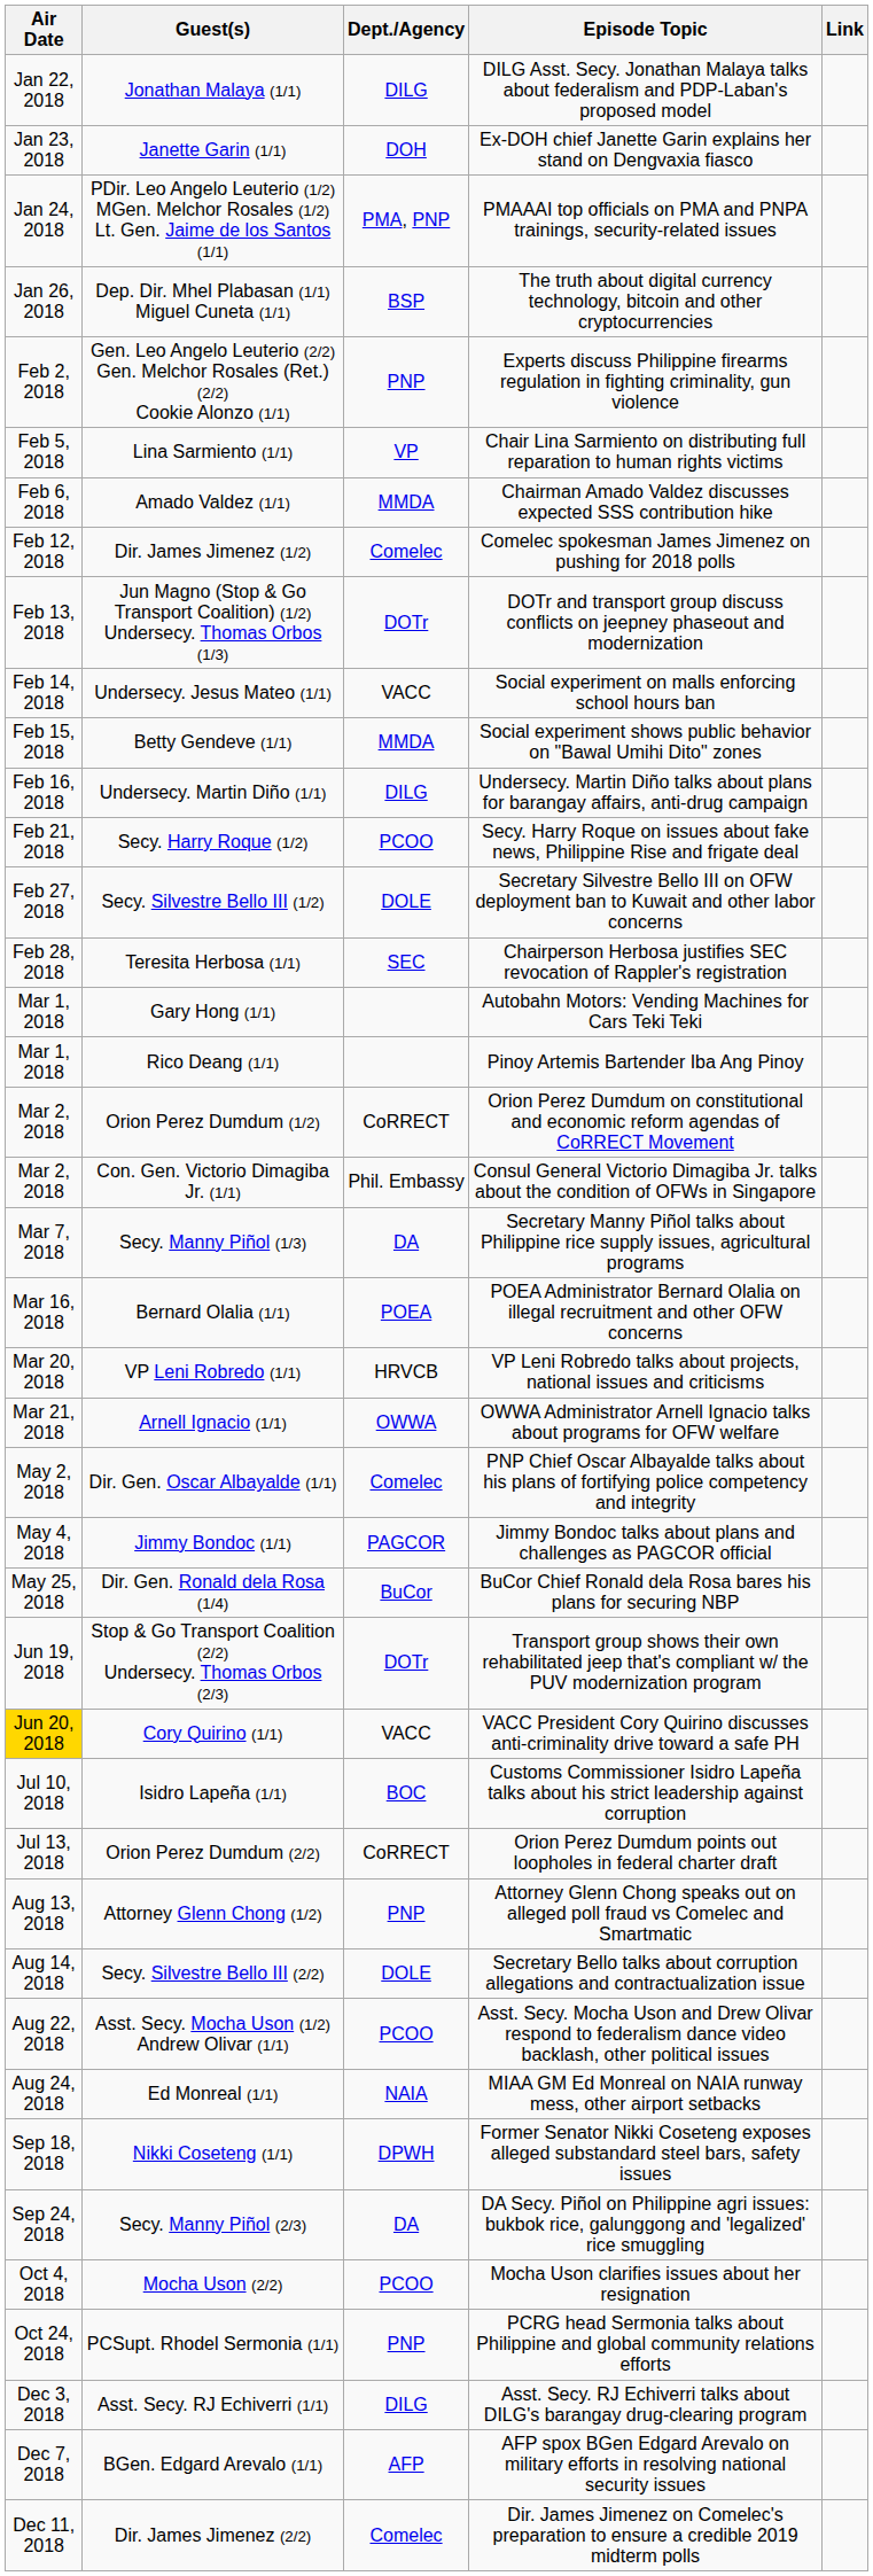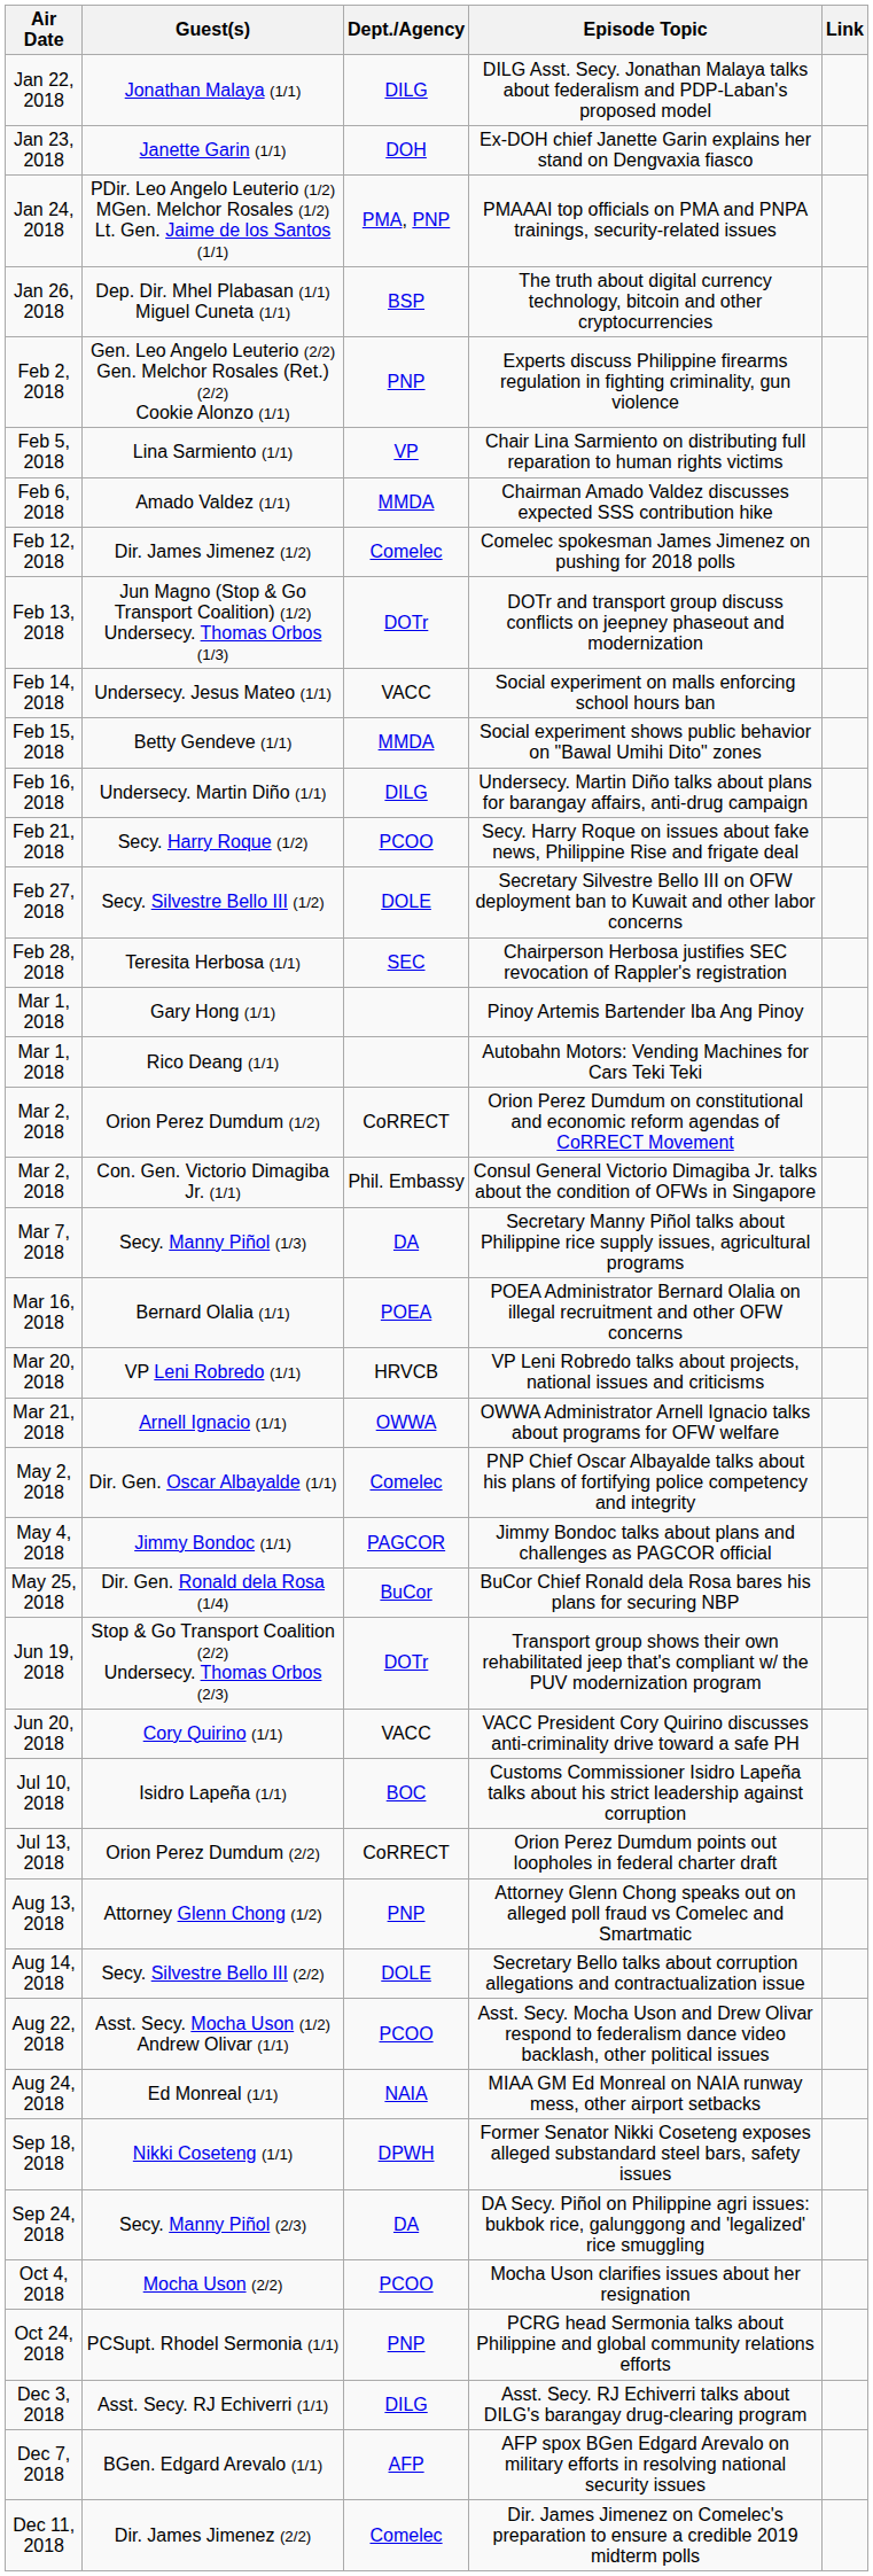 <table class="wikitable sortable" style="text-align:center">
 <tr>
 <th width="60">Air Date</th>
 <th width="220">Guest(s)</th>
 <th width="30">Dept./Agency</th>
 <th width="300">Episode Topic</th>
 <th width="30">Link</th>
 </tr>
 <tr>
 <td>Jan 22, 2018</td>
 <td><a href='#'>Jonathan Malaya</a> <small>(1/1)</small></td>
 <td><a href='#'>DILG</a></td>
 <td>DILG Asst. Secy. Jonathan Malaya talks about federalism and PDP-Laban's proposed model</td>
 <td></td>
 </tr>
 <tr>
 <td>Jan 23, 2018</td>
 <td><a href='#'>Janette Garin</a> <small>(1/1)</small></td>
 <td><a href='#'>DOH</a></td>
 <td>Ex-DOH chief Janette Garin explains her stand on Dengvaxia fiasco</td>
 <td></td>
 </tr>
 <tr>
 <td>Jan 24, 2018</td>
 <td>PDir. Leo Angelo Leuterio <small>(1/2)</small> <br> MGen. Melchor Rosales <small>(1/2)</small> <br> Lt. Gen. <a href='#'>Jaime de los Santos</a> <small>(1/1)</small></td>
 <td><a href='#'>PMA</a>, <a href='#'>PNP</a></td>
 <td>PMAAAI top officials on PMA and PNPA trainings, security-related issues</td>
 <td></td>
 </tr>
 <tr>
 <td>Jan 26, 2018</td>
 <td>Dep. Dir. Mhel Plabasan <small>(1/1)</small> <br> Miguel Cuneta <small>(1/1)</small></td>
 <td><a href='#'>BSP</a></td>
 <td>The truth about digital currency technology, bitcoin and other cryptocurrencies</td>
 <td></td>
 </tr>
 <tr>
 <td>Feb 2, 2018</td>
 <td>Gen. Leo Angelo Leuterio <small>(2/2)</small> <br> Gen. Melchor Rosales (Ret.) <small>(2/2)</small> <br> Cookie Alonzo <small>(1/1)</small></td>
 <td><a href='#'>PNP</a></td>
 <td>Experts discuss Philippine firearms regulation in fighting criminality, gun violence</td>
 <td></td>
 </tr>
 <tr>
 <td>Feb 5, 2018</td>
 <td>Lina Sarmiento <small>(1/1)</small></td>
 <td><a href='#'>VP</a></td>
 <td>Chair Lina Sarmiento on distributing full reparation to human rights victims</td>
 <td></td>
 </tr>
 <tr>
 <td>Feb 6, 2018</td>
 <td>Amado Valdez <small>(1/1)</small></td>
 <td><a href='#'>MMDA</a></td>
 <td>Chairman Amado Valdez discusses expected SSS contribution hike</td>
 <td></td>
 </tr>
 <tr>
 <td>Feb 12, 2018</td>
 <td>Dir. James Jimenez <small>(1/2)</small></td>
 <td><a href='#'>Comelec</a></td>
 <td>Comelec spokesman James Jimenez on pushing for 2018 polls</td>
 <td></td>
 </tr>
 <tr>
 <td>Feb 13, 2018</td>
 <td>Jun Magno (Stop & Go Transport Coalition) <small>(1/2)</small> <br> Undersecy. <a href='#'>Thomas Orbos</a> <small>(1/3)</small></td>
 <td><a href='#'>DOTr</a></td>
 <td>DOTr and transport group discuss conflicts on jeepney phaseout and modernization</td>
 <td></td>
 </tr>
 <tr>
 <td>Feb 14, 2018</td>
 <td>Undersecy. Jesus Mateo <small>(1/1)</small></td>
 <td>VACC</td>
 <td>Social experiment on malls enforcing school hours ban</td>
 <td></td>
 </tr>
 <tr>
 <td>Feb 15, 2018</td>
 <td>Betty Gendeve <small>(1/1)</small></td>
 <td><a href='#'>MMDA</a></td>
 <td>Social experiment shows public behavior on "Bawal Umihi Dito" zones</td>
 <td></td>
 </tr>
 <tr>
 <td>Feb 16, 2018</td>
 <td>Undersecy. Martin Diño <small>(1/1)</small></td>
 <td><a href='#'>DILG</a></td>
 <td>Undersecy. Martin Diño talks about plans for barangay affairs, anti-drug campaign</td>
 <td></td>
 </tr>
 <tr>
 <td>Feb 21, 2018</td>
 <td>Secy. <a href='#'>Harry Roque</a> <small>(1/2)</small></td>
 <td><a href='#'>PCOO</a></td>
 <td>Secy. Harry Roque on issues about fake news, Philippine Rise and frigate deal</td>
 <td></td>
 </tr>
 <tr>
 <td>Feb 27, 2018</td>
 <td>Secy. <a href='#'>Silvestre Bello III</a> <small>(1/2)</small></td>
 <td><a href='#'>DOLE</a></td>
 <td>Secretary Silvestre Bello III on OFW deployment ban to Kuwait and other labor concerns</td>
 <td></td>
 </tr>
 <tr>
 <td>Feb 28, 2018</td>
 <td>Teresita Herbosa <small>(1/1)</small></td>
 <td><a href='#'>SEC</a></td>
 <td>Chairperson Herbosa justifies SEC revocation of Rappler's registration</td>
 <td></td>
 </tr>
 <tr>
 <td>Mar 1, 2018</td>
 <td>Gary Hong <small>(1/1)</small></td>
 <td></td>
-<td>Autobahn Motors: Vending Machines for Cars  Teki Teki</td>
+<td>Pinoy Artemis Bartender  Iba Ang Pinoy</td>
 <td></td>
 </tr>
 <tr>
 <td>Mar 1, 2018</td>
 <td>Rico Deang <small>(1/1)</small></td>
 <td></td>
-<td>Pinoy Artemis Bartender  Iba Ang Pinoy</td>
+<td>Autobahn Motors: Vending Machines for Cars  Teki Teki</td>
 <td></td>
 </tr>
 <tr>
 <td>Mar 2, 2018</td>
 <td>Orion Perez Dumdum <small>(1/2)</small></td>
 <td>CoRRECT</td>
 <td>Orion Perez Dumdum on constitutional and economic reform agendas of <a href='#'>CoRRECT Movement</a></td>
 <td></td>
 </tr>
 <tr>
 <td>Mar 2, 2018</td>
 <td>Con. Gen. Victorio Dimagiba Jr. <small>(1/1)</small></td>
 <td>Phil. Embassy</td>
 <td>Consul General Victorio Dimagiba Jr. talks about the condition of OFWs in Singapore</td>
 <td></td>
 </tr>
 <tr>
 <td>Mar 7, 2018</td>
 <td>Secy. <a href='#'>Manny Piñol</a> <small>(1/3)</small></td>
 <td><a href='#'>DA</a></td>
 <td>Secretary Manny Piñol talks about Philippine rice supply issues, agricultural programs</td>
 <td></td>
 </tr>
 <tr>
 <td>Mar 16, 2018</td>
 <td>Bernard Olalia <small>(1/1)</small></td>
 <td><a href='#'>POEA</a></td>
 <td>POEA Administrator Bernard Olalia on illegal recruitment and other OFW concerns</td>
 <td></td>
 </tr>
 <tr>
 <td>Mar 20, 2018</td>
 <td>VP <a href='#'>Leni Robredo</a> <small>(1/1)</small></td>
 <td>HRVCB</td>
 <td>VP Leni Robredo talks about projects, national issues and criticisms</td>
 <td></td>
 </tr>
 <tr>
 <td>Mar 21, 2018</td>
 <td><a href='#'>Arnell Ignacio</a> <small>(1/1)</small></td>
 <td><a href='#'>OWWA</a></td>
 <td>OWWA Administrator Arnell Ignacio talks about programs for OFW welfare</td>
 <td></td>
 </tr>
 <tr>
 <td>May 2, 2018</td>
 <td>Dir. Gen. <a href='#'>Oscar Albayalde</a> <small>(1/1)</small></td>
 <td><a href='#'>Comelec</a></td>
 <td>PNP Chief Oscar Albayalde talks about his plans of fortifying police competency and integrity</td>
 <td></td>
 </tr>
 <tr>
 <td>May 4, 2018</td>
 <td><a href='#'>Jimmy Bondoc</a> <small>(1/1)</small></td>
 <td><a href='#'>PAGCOR</a></td>
 <td>Jimmy Bondoc talks about plans and challenges as PAGCOR official</td>
 <td></td>
 </tr>
 <tr>
 <td>May 25, 2018</td>
 <td>Dir. Gen. <a href='#'>Ronald dela Rosa</a> <small>(1/4)</small></td>
 <td><a href='#'>BuCor</a></td>
 <td>BuCor Chief Ronald dela Rosa bares his plans for securing NBP</td>
 <td></td>
 </tr>
 <tr>
 <td>Jun 19, 2018</td>
 <td>Stop & Go Transport Coalition <small>(2/2)</small> <br> Undersecy. <a href='#'>Thomas Orbos</a> <small>(2/3)</small></td>
 <td><a href='#'>DOTr</a></td>
 <td>Transport group shows their own rehabilitated jeep that's compliant w/ the PUV modernization program</td>
 <td></td>
 </tr>
 <tr>
-<td style="background: gold;">Jun 20, 2018</td>
+<td>Jun 20, 2018</td>
 <td><a href='#'>Cory Quirino</a> <small>(1/1)</small></td>
 <td>VACC</td>
 <td>VACC President Cory Quirino discusses anti-criminality drive toward a safe PH</td>
 <td></td>
 </tr>
 <tr>
 <td>Jul 10, 2018</td>
 <td>Isidro Lapeña <small>(1/1)</small></td>
 <td><a href='#'>BOC</a></td>
 <td>Customs Commissioner Isidro Lapeña talks about his strict leadership against corruption</td>
 <td></td>
 </tr>
 <tr>
 <td>Jul 13, 2018</td>
 <td>Orion Perez Dumdum <small>(2/2)</small></td>
 <td>CoRRECT</td>
 <td>Orion Perez Dumdum points out loopholes in federal charter draft</td>
 <td></td>
 </tr>
 <tr>
 <td>Aug 13, 2018</td>
 <td>Attorney <a href='#'>Glenn Chong</a> <small>(1/2)</small></td>
 <td><a href='#'>PNP</a></td>
 <td>Attorney Glenn Chong speaks out on alleged poll fraud vs Comelec and Smartmatic</td>
 <td></td>
 </tr>
 <tr>
 <td>Aug 14, 2018</td>
 <td>Secy. <a href='#'>Silvestre Bello III</a> <small>(2/2)</small></td>
 <td><a href='#'>DOLE</a></td>
 <td>Secretary Bello talks about corruption allegations and contractualization issue</td>
 <td></td>
 </tr>
 <tr>
 <td>Aug 22, 2018</td>
 <td>Asst. Secy. <a href='#'>Mocha Uson</a> <small>(1/2)</small> <br> Andrew Olivar <small>(1/1)</small></td>
 <td><a href='#'>PCOO</a></td>
 <td>Asst. Secy. Mocha Uson and Drew Olivar respond to federalism dance video backlash, other political issues</td>
 <td></td>
 </tr>
 <tr>
 <td>Aug 24, 2018</td>
 <td>Ed Monreal <small>(1/1)</small></td>
 <td><a href='#'>NAIA</a></td>
 <td>MIAA GM Ed Monreal on NAIA runway mess, other airport setbacks</td>
 <td></td>
 </tr>
 <tr>
 <td>Sep 18, 2018</td>
 <td><a href='#'>Nikki Coseteng</a> <small>(1/1)</small></td>
 <td><a href='#'>DPWH</a></td>
 <td>Former Senator Nikki Coseteng exposes alleged substandard steel bars, safety issues</td>
 <td></td>
 </tr>
 <tr>
 <td>Sep 24, 2018</td>
 <td>Secy. <a href='#'>Manny Piñol</a> <small>(2/3)</small></td>
 <td><a href='#'>DA</a></td>
 <td>DA Secy. Piñol on Philippine agri issues: bukbok rice, galunggong and 'legalized' rice smuggling</td>
 <td></td>
 </tr>
 <tr>
 <td>Oct 4, 2018</td>
 <td><a href='#'>Mocha Uson</a> <small>(2/2)</small></td>
 <td><a href='#'>PCOO</a></td>
 <td>Mocha Uson clarifies issues about her resignation</td>
 <td></td>
 </tr>
 <tr>
 <td>Oct 24, 2018</td>
 <td>PCSupt. Rhodel Sermonia <small>(1/1)</small></td>
 <td><a href='#'>PNP</a></td>
 <td>PCRG head Sermonia talks about Philippine and global community relations efforts</td>
 <td></td>
 </tr>
 <tr>
 <td>Dec 3, 2018</td>
 <td>Asst. Secy. RJ Echiverri <small>(1/1)</small></td>
 <td><a href='#'>DILG</a></td>
 <td>Asst. Secy. RJ Echiverri talks about DILG's barangay drug-clearing program</td>
 <td></td>
 </tr>
 <tr>
 <td>Dec 7, 2018</td>
 <td>BGen. Edgard Arevalo <small>(1/1)</small></td>
 <td><a href='#'>AFP</a></td>
 <td>AFP spox BGen Edgard Arevalo on military efforts in resolving national security issues</td>
 <td></td>
 </tr>
 <tr>
 <td>Dec 11, 2018</td>
 <td>Dir. James Jimenez <small>(2/2)</small></td>
 <td><a href='#'>Comelec</a></td>
 <td>Dir. James Jimenez on Comelec's preparation to ensure a credible 2019 midterm polls</td>
 <td></td>
 </tr>
 </table>
